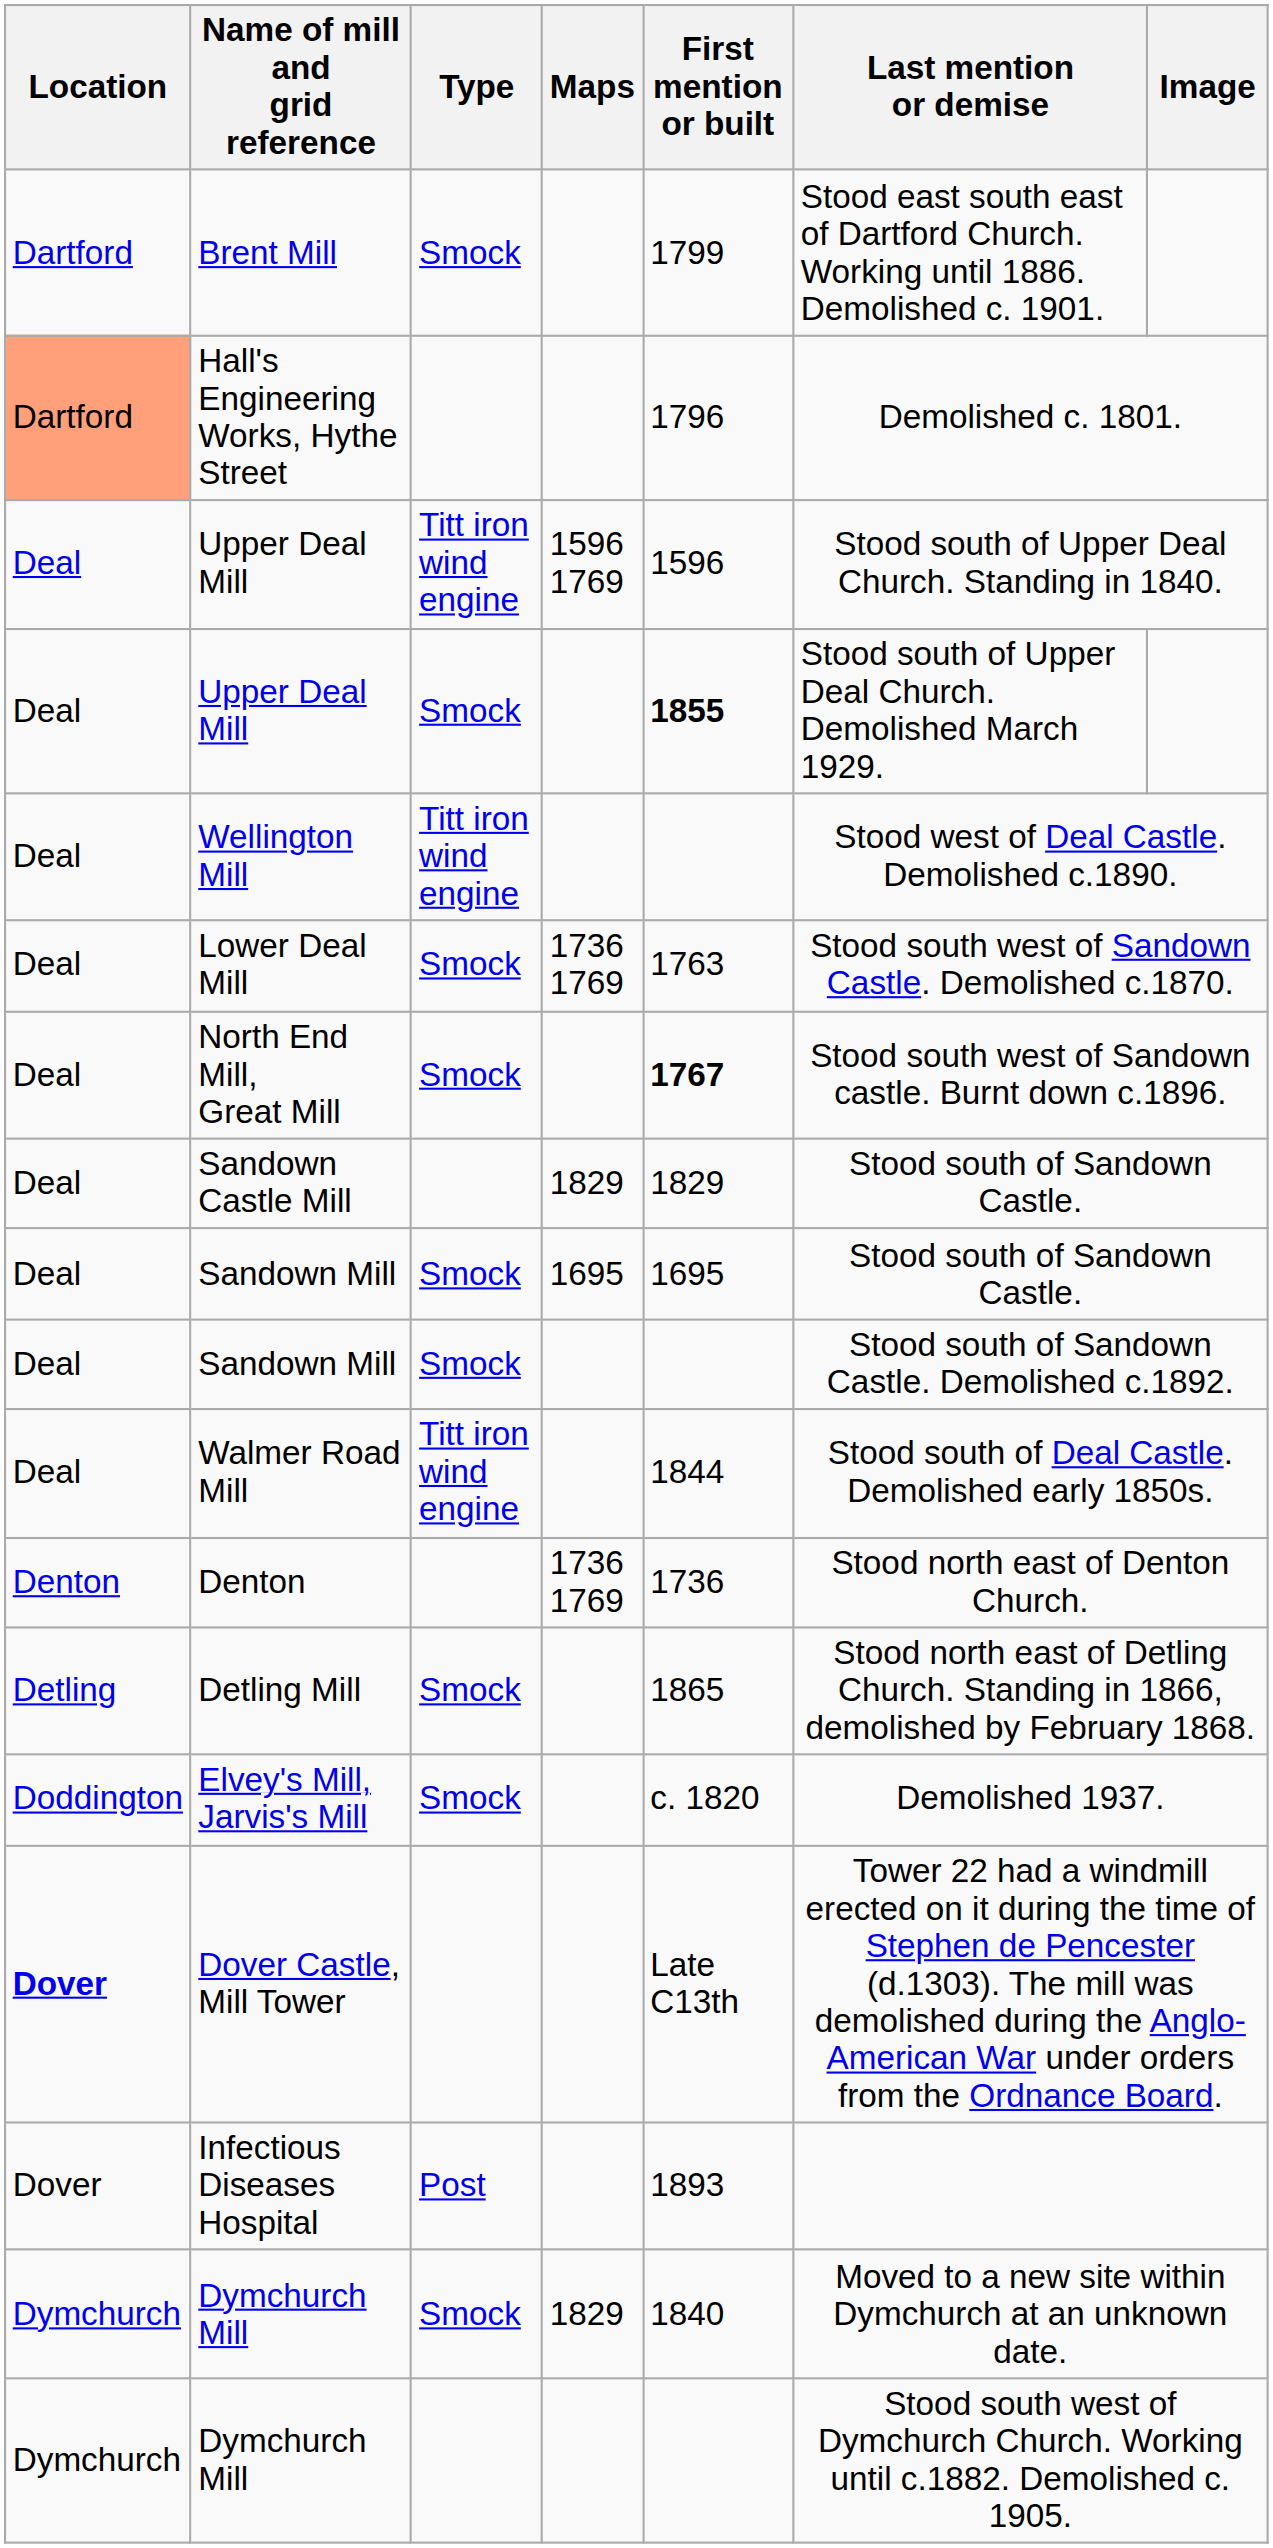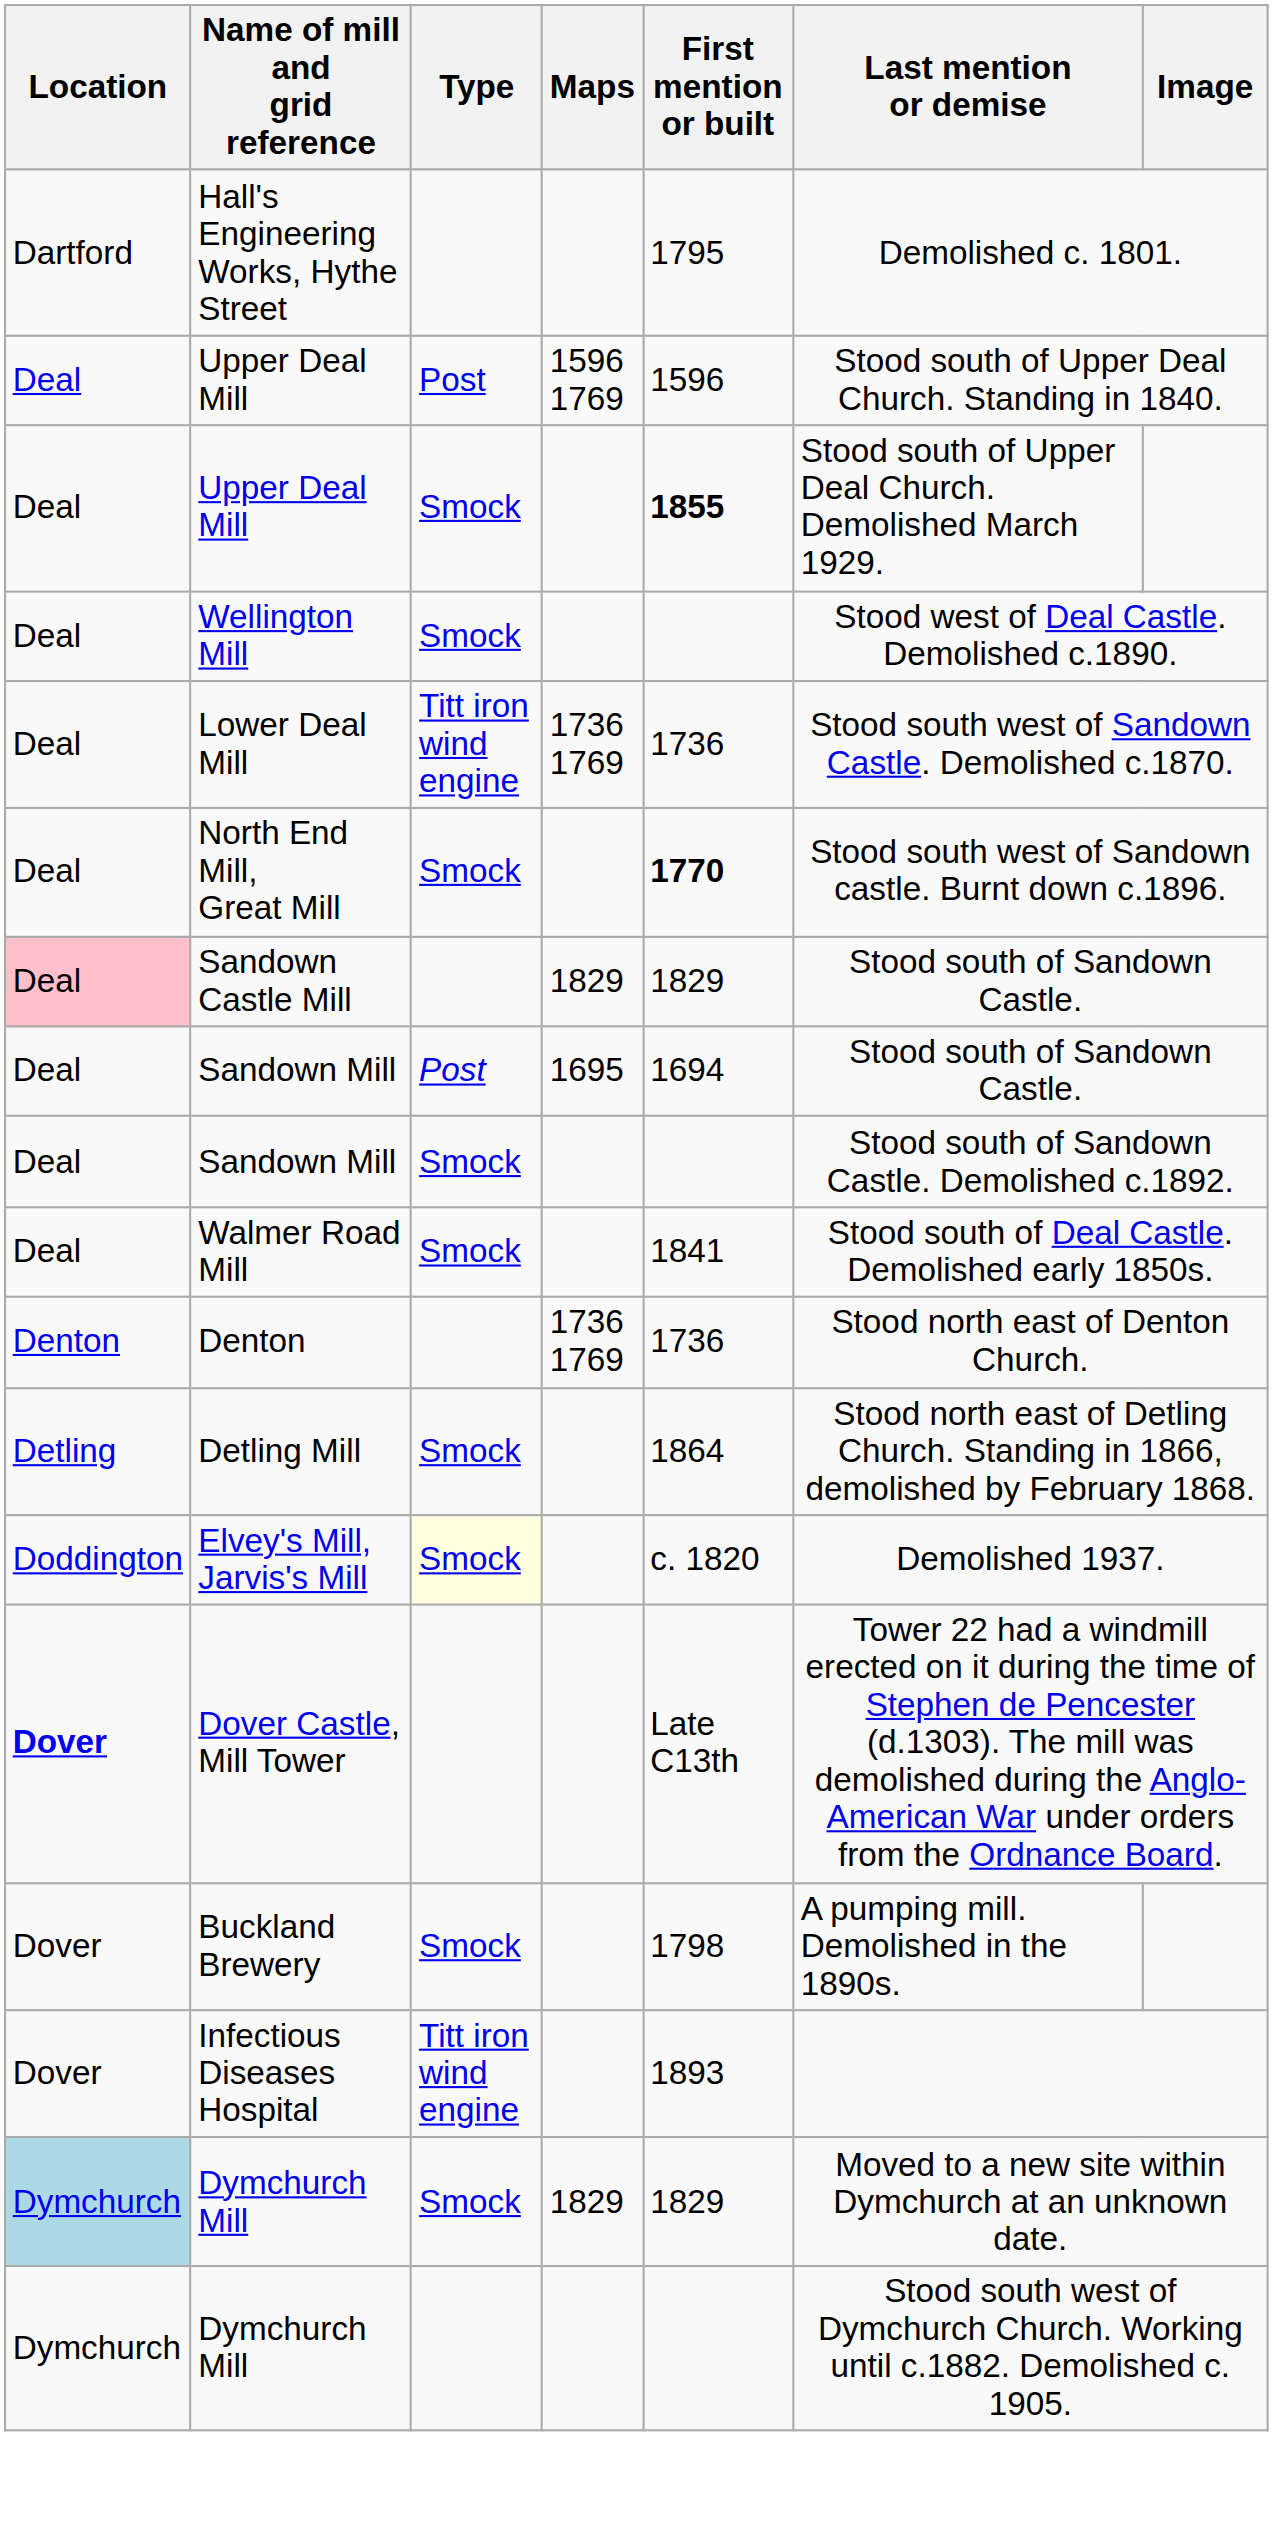 <table class="wikitable">
 <tr>
 <th>Location</th>
 <th>Name of mill and<br>grid reference</th>
 <th>Type</th>
 <th>Maps</th>
 <th>First mention<br>or built</th>
 <th>Last mention<br> or demise</th>
 <th>Image</th>
 </tr>
 <tr>
-<td><a href='#'>Dartford</a></td>
-<td><a href='#'>Brent Mill</a></td>
-<td><a href='#'>Smock</a></td>
-<td></td>
-<td>1799</td>
-<td>Stood  east south east of Dartford Church. Working until 1886. Demolished c. 1901.</td>
-<td></td>
-</tr>
-<tr>
-<td style="background: lightsalmon;">Dartford</td>
+<td>Dartford</td>
 <td>Hall's Engineering Works, Hythe Street<br></td>
 <td></td>
 <td></td>
-<td>1796</td>
+<td>1795</td>
 <td colspan="2" style="text-align:center;">Demolished c. 1801.</td>
 </tr>
 <tr>
 <td><a href='#'>Deal</a></td>
 <td>Upper Deal Mill</td>
-<td><a href='#'>Titt iron wind engine</a></td>
+<td><a href='#'>Post</a></td>
 <td>1596<br>1769</td>
 <td>1596</td>
 <td colspan="2" style="text-align:center;">Stood  south of Upper Deal Church. Standing in 1840.</td>
 </tr>
 <tr>
 <td>Deal</td>
 <td><a href='#'>Upper Deal Mill</a></td>
 <td><a href='#'>Smock</a></td>
 <td></td>
 <td><strong>1855</strong></td>
 <td>Stood  south of Upper Deal Church. Demolished March 1929.</td>
 <td></td>
 </tr>
 <tr>
 <td>Deal</td>
 <td><a href='#'>Wellington Mill</a></td>
-<td><a href='#'>Titt iron wind engine</a></td>
+<td><a href='#'>Smock</a></td>
 <td></td>
 <td></td>
 <td colspan="2" style="text-align:center;">Stood  west of <a href='#'>Deal Castle</a>. Demolished c.1890.</td>
 </tr>
 <tr>
 <td>Deal</td>
 <td>Lower Deal Mill</td>
-<td><a href='#'>Smock</a></td>
+<td><a href='#'>Titt iron wind engine</a></td>
 <td>1736<br>1769</td>
-<td>1763</td>
+<td>1736</td>
 <td colspan="2" style="text-align:center;">Stood  south west of <a href='#'>Sandown Castle</a>. Demolished c.1870.</td>
 </tr>
 <tr>
 <td>Deal</td>
 <td>North End Mill,<br>Great Mill</td>
 <td><a href='#'>Smock</a></td>
 <td></td>
-<td><strong>1767</strong></td>
+<td><strong>1770</strong></td>
 <td colspan="2" style="text-align:center;">Stood  south west of Sandown castle. Burnt down c.1896.</td>
 </tr>
 <tr>
-<td>Deal</td>
+<td style="background: pink;">Deal</td>
 <td>Sandown Castle Mill</td>
 <td></td>
 <td>1829</td>
 <td>1829</td>
 <td colspan="2" style="text-align:center;">Stood  south of Sandown Castle.</td>
 </tr>
 <tr>
 <td>Deal</td>
 <td>Sandown Mill</td>
-<td><a href='#'>Smock</a></td>
+<td><em><a href='#'>Post</a></em></td>
 <td>1695</td>
-<td>1695</td>
+<td>1694</td>
 <td colspan="2" style="text-align:center;">Stood  south of Sandown Castle.</td>
 </tr>
 <tr>
 <td>Deal</td>
 <td>Sandown Mill</td>
 <td><a href='#'>Smock</a></td>
 <td></td>
 <td></td>
 <td colspan="2" style="text-align:center;">Stood  south of Sandown Castle. Demolished c.1892.</td>
 </tr>
 <tr>
 <td>Deal</td>
 <td>Walmer Road Mill</td>
-<td><a href='#'>Titt iron wind engine</a></td>
+<td><a href='#'>Smock</a></td>
 <td></td>
-<td>1844</td>
+<td>1841</td>
 <td colspan="2" style="text-align:center;">Stood  south of <a href='#'>Deal Castle</a>. Demolished early 1850s.</td>
 </tr>
 <tr>
 <td><a href='#'>Denton</a></td>
 <td>Denton</td>
 <td></td>
 <td>1736<br>1769</td>
 <td>1736</td>
 <td colspan="2" style="text-align:center;">Stood  north east of Denton Church.</td>
 </tr>
 <tr>
 <td><a href='#'>Detling</a></td>
 <td>Detling Mill</td>
 <td><a href='#'>Smock</a></td>
 <td></td>
-<td>1865</td>
+<td>1864</td>
 <td colspan="2" style="text-align:center;">Stood  north east of Detling Church. Standing in 1866, demolished by February 1868.</td>
 </tr>
 <tr>
 <td><a href='#'>Doddington</a></td>
 <td><a href='#'>Elvey's Mill,<br>Jarvis's Mill</a><br></td>
-<td><a href='#'>Smock</a></td>
+<td style="background: lightyellow;"><a href='#'>Smock</a></td>
 <td></td>
 <td>c. 1820</td>
 <td colspan="2" style="text-align:center;">Demolished 1937.</td>
 </tr>
 <tr>
 <td><strong><a href='#'>Dover</a></strong></td>
 <td><a href='#'>Dover Castle</a>, Mill Tower</td>
 <td></td>
 <td></td>
 <td>Late C13th</td>
 <td colspan="2" style="text-align:center;">Tower 22 had a windmill erected on it during the time of <a href='#'>Stephen de Pencester</a> (d.1303). The mill was demolished during the <a href='#'>Anglo-American War</a> under orders from the <a href='#'>Ordnance Board</a>.</td>
 </tr>
 <tr>
 <td>Dover</td>
+<td>Buckland Brewery</td>
+<td><a href='#'>Smock</a></td>
+<td></td>
+<td>1798</td>
+<td>A pumping mill. Demolished in the 1890s.</td>
+<td></td>
+</tr>
+<tr>
+<td>Dover</td>
 <td>Infectious Diseases Hospital</td>
-<td><a href='#'>Post</a></td>
+<td><a href='#'>Titt iron wind engine</a></td>
 <td></td>
 <td>1893</td>
 <td colspan="2" style="text-align:center;"></td>
 </tr>
 <tr>
-<td><a href='#'>Dymchurch</a></td>
+<td style="background: lightblue;"><a href='#'>Dymchurch</a></td>
 <td><a href='#'>Dymchurch Mill</a></td>
 <td><a href='#'>Smock</a></td>
 <td>1829</td>
-<td>1840</td>
+<td>1829</td>
 <td colspan="2" style="text-align:center;">Moved  to a new site within Dymchurch at an unknown date.</td>
 </tr>
 <tr>
 <td>Dymchurch</td>
 <td>Dymchurch Mill</td>
 <td></td>
 <td></td>
 <td></td>
 <td colspan="2" style="text-align:center;">Stood  south west of Dymchurch Church. Working until c.1882. Demolished c. 1905.</td>
 </tr>
 </table>
